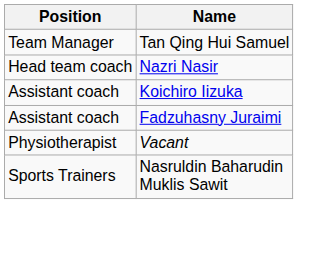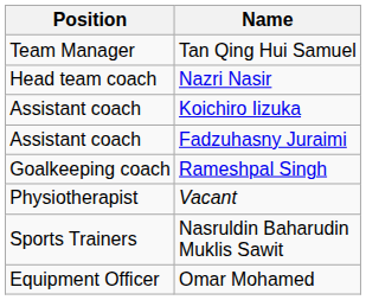 <table class="wikitable">
 <tr>
 <th>Position</th>
 <th>Name</th>
 </tr>
 <tr>
 <td>Team Manager</td>
 <td> Tan Qing Hui Samuel</td>
 </tr>
 <tr>
 <td>Head team coach</td>
 <td> <a href='#'>Nazri Nasir</a></td>
 </tr>
 <tr>
 <td>Assistant coach</td>
 <td> <a href='#'>Koichiro Iizuka</a></td>
 </tr>
 <tr>
 <td>Assistant coach</td>
 <td> <a href='#'>Fadzuhasny Juraimi</a></td>
 </tr>
 <tr>
+<td>Goalkeeping coach</td>
+<td> <a href='#'>Rameshpal Singh</a></td>
+</tr>
+<tr>
 <td>Physiotherapist</td>
 <td><em>Vacant</em></td>
 </tr>
 <tr>
 <td>Sports Trainers</td>
 <td> Nasruldin Baharudin <br>  Muklis Sawit</td>
 </tr>
+<tr>
+<td>Equipment Officer</td>
+<td> Omar Mohamed</td>
+</tr>
 </table>
